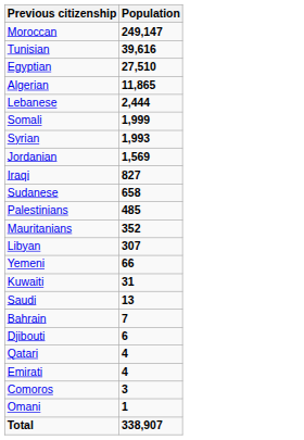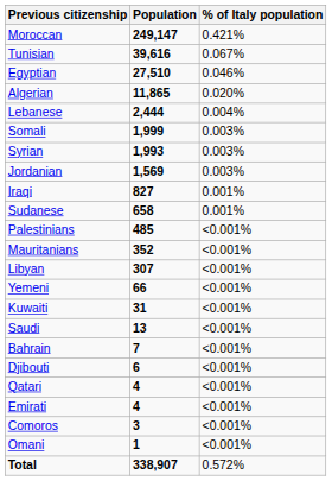 <table class="wikitable sortable">
 <tr>
 <th>Previous citizenship</th>
 <th>Population</th>
+<th>% of Italy population</th>
 </tr>
 <tr>
 <td><a href='#'>Moroccan</a></td>
 <td><strong>249,147</strong></td>
+<td>0.421%</td>
 </tr>
 <tr>
 <td><a href='#'>Tunisian</a></td>
 <td><strong>39,616</strong></td>
+<td>0.067%</td>
 </tr>
 <tr>
 <td><a href='#'>Egyptian</a></td>
 <td><strong>27,510</strong></td>
+<td>0.046%</td>
 </tr>
 <tr>
 <td><a href='#'>Algerian</a></td>
 <td><strong>11,865</strong></td>
+<td>0.020%</td>
 </tr>
 <tr>
 <td><a href='#'>Lebanese</a></td>
 <td><strong>2,444</strong></td>
+<td>0.004%</td>
 </tr>
 <tr>
 <td><a href='#'>Somali</a></td>
 <td><strong>1,999</strong></td>
+<td>0.003%</td>
 </tr>
 <tr>
 <td><a href='#'>Syrian</a></td>
 <td><strong>1,993</strong></td>
+<td>0.003%</td>
 </tr>
 <tr>
 <td><a href='#'>Jordanian</a></td>
 <td><strong>1,569</strong></td>
+<td>0.003%</td>
 </tr>
 <tr>
 <td><a href='#'>Iraqi</a></td>
 <td><strong>827</strong></td>
+<td>0.001%</td>
 </tr>
 <tr>
 <td><a href='#'>Sudanese</a></td>
 <td><strong>658</strong></td>
+<td>0.001%</td>
 </tr>
 <tr>
 <td><a href='#'>Palestinians</a></td>
 <td><strong>485</strong></td>
+<td><0.001%</td>
 </tr>
 <tr>
 <td><a href='#'>Mauritanians</a></td>
 <td><strong>352</strong></td>
+<td><0.001%</td>
 </tr>
 <tr>
 <td><a href='#'>Libyan</a></td>
 <td><strong>307</strong></td>
+<td><0.001%</td>
 </tr>
 <tr>
 <td><a href='#'>Yemeni</a></td>
 <td><strong>66</strong></td>
+<td><0.001%</td>
 </tr>
 <tr>
 <td><a href='#'>Kuwaiti</a></td>
 <td><strong>31</strong></td>
+<td><0.001%</td>
 </tr>
 <tr>
 <td><a href='#'>Saudi</a></td>
 <td><strong>13</strong></td>
+<td><0.001%</td>
 </tr>
 <tr>
 <td><a href='#'>Bahrain</a></td>
 <td><strong>7</strong></td>
+<td><0.001%</td>
 </tr>
 <tr>
 <td><a href='#'>Djibouti</a></td>
 <td><strong>6</strong></td>
+<td><0.001%</td>
 </tr>
 <tr>
 <td><a href='#'>Qatari</a></td>
 <td><strong>4</strong></td>
+<td><0.001%</td>
 </tr>
 <tr>
 <td><a href='#'>Emirati</a></td>
 <td><strong>4</strong></td>
+<td><0.001%</td>
 </tr>
 <tr>
 <td><a href='#'>Comoros</a></td>
 <td><strong>3</strong></td>
+<td><0.001%</td>
 </tr>
 <tr>
 <td><a href='#'>Omani</a></td>
 <td><strong>1</strong></td>
+<td><0.001%</td>
 </tr>
 <tr class="sortbottom">
 <td><strong>Total</strong></td>
 <td><strong>338,907</strong></td>
+<td>0.572%</td>
 </tr>
 </table>
